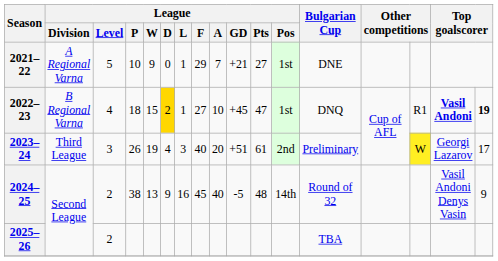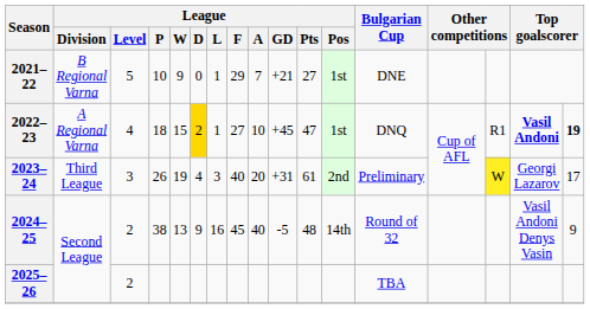 <table class="wikitable plainrowheaders sortable" style="text-align: center">
 <tr>
 <th rowspan=2>Season</th>
 <th colspan=11>League</th>
 <th rowspan=2><a href='#'>Bulgarian Cup</a><br></th>
 <th rowspan=2 colspan=2>Other competitions</th>
 <th rowspan=2 colspan=2>Top goalscorer</th>
 </tr>
 <tr>
 <th scope=col>Division</th>
 <th scope=col><a href='#'>Level</a></th>
 <th scope=col>P</th>
 <th scope=col>W</th>
 <th scope=col>D</th>
 <th scope=col>L</th>
 <th scope=col>F</th>
 <th scope=col>A</th>
 <th scope=col>GD</th>
 <th scope=col>Pts</th>
 <th scope=col data-sort-type="number">Pos</th>
 </tr>
 <tr>
 <th scope=row rowspan=1>2021–22</th>
-<td rowspan=1><em><a href='#'>A Regional Varna</a></em></td>
+<td rowspan=1><em><a href='#'>B Regional Varna</a></em></td>
 <td rowspan=1>5</td>
 <td rowspan=1>10</td>
 <td rowspan=1>9</td>
 <td rowspan=1>0</td>
 <td rowspan=1>1</td>
 <td rowspan=1>29</td>
 <td rowspan=1>7</td>
 <td rowspan=1>+21</td>
 <td rowspan=1>27</td>
 <td rowspan=1 style="background-color:#DFD; padding:0.4em;">1st </td>
 <td rowspan=1>DNE</td>
 <td rowspan=1></td>
 <td rowspan=1></td>
 </tr>
 <tr>
 <th scope=row rowspan=1>2022–23</th>
-<td rowspan=1><em><a href='#'>B Regional Varna</a></em></td>
+<td rowspan=1><em><a href='#'>A Regional Varna</a></em></td>
 <td rowspan=1>4</td>
 <td rowspan=1>18</td>
 <td rowspan=1>15</td>
 <td rowspan=1 style="background: gold;">2</td>
 <td rowspan=1>1</td>
 <td rowspan=1>27</td>
 <td rowspan=1>10</td>
 <td rowspan=1>+45</td>
 <td rowspan=1>47</td>
 <td rowspan=1 style="background-color:#DFD; padding:0.4em;">1st </td>
 <td rowspan=1>DNQ</td>
 <td rowspan=2><a href='#'>Cup of AFL</a></td>
 <td rowspan=1>R1</td>
 <td rowspan=1> <strong><a href='#'>Vasil Andoni</a></strong></td>
 <td rowspan=1><strong>19</strong></td>
 </tr>
 <tr>
 <th scope=row rowspan=1><a href='#'>2023–24</a></th>
 <td rowspan=1><a href='#'>Third League</a></td>
 <td rowspan=1>3</td>
 <td rowspan=1>26</td>
 <td rowspan=1>19</td>
 <td rowspan=1>4</td>
 <td rowspan=1>3</td>
 <td rowspan=1>40</td>
 <td rowspan=1>20</td>
-<td rowspan=1>+51</td>
+<td rowspan=1>+31</td>
 <td rowspan=1>61</td>
 <td rowspan=1 style="background-color:#DFD; padding:0.4em;">2nd </td>
 <td rowspan=1><a href='#'>Preliminary</a></td>
 <td style="background-color:#FE2;padding:0.4em">W</td>
 <td rowspan=1> <a href='#'>Georgi Lazarov</a></td>
 <td rowspan=1>17</td>
 </tr>
 <tr>
 <th scope=row rowspan=1><a href='#'>2024–25</a></th>
 <td rowspan=2><a href='#'>Second League</a></td>
 <td rowspan=1>2</td>
 <td rowspan=1>38</td>
 <td rowspan=1>13</td>
 <td rowspan=1>9</td>
 <td rowspan=1>16</td>
 <td rowspan=1>45</td>
 <td rowspan=1>40</td>
 <td rowspan=1>-5</td>
 <td rowspan=1>48</td>
 <td rowspan=1>14th</td>
 <td rowspan=1><a href='#'>Round of 32</a></td>
 <td rowspan=1></td>
 <td rowspan=1></td>
 <td rowspan=1> <a href='#'>Vasil Andoni</a> <br>  <a href='#'>Denys Vasin</a></td>
 <td rowspan=1>9</td>
 </tr>
 <tr>
 <th scope=row rowspan=1><a href='#'>2025–26</a></th>
 <td rowspan=1>2</td>
 <td rowspan=1></td>
 <td rowspan=1></td>
 <td rowspan=1></td>
 <td rowspan=1></td>
 <td rowspan=1></td>
 <td rowspan=1></td>
 <td rowspan=1></td>
 <td rowspan=1></td>
 <td rowspan=1></td>
 <td rowspan=1><a href='#'>TBA</a></td>
 <td rowspan=1></td>
 <td rowspan=1></td>
 <td rowspan=1></td>
 <td rowspan=1></td>
 </tr>
 <tr>
 </tr>
 </table>
